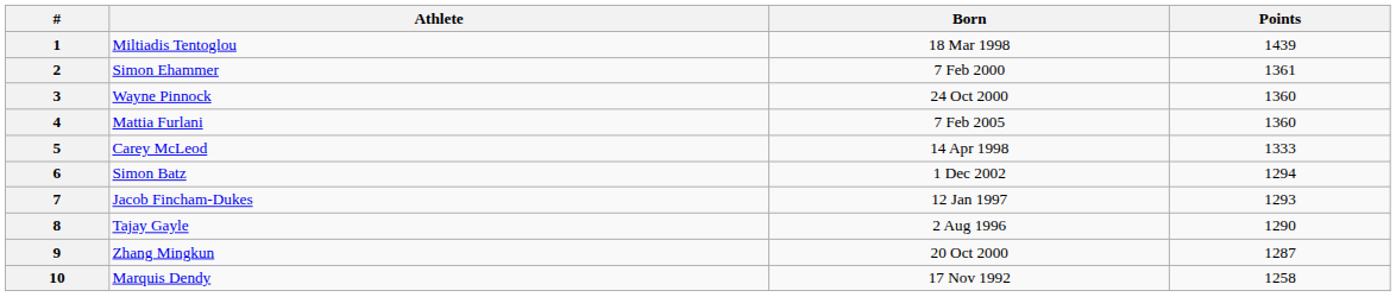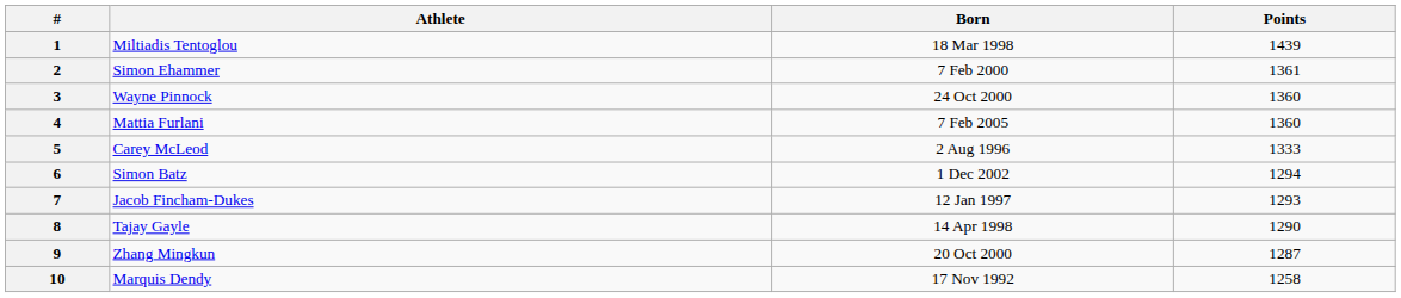 <table class="wikitable" width=80% style="font-size:90%; text-align:center;">
 <tr>
 <th>#</th>
 <th>Athlete</th>
 <th>Born</th>
 <th>Points</th>
 </tr>
 <tr>
 <th>1</th>
 <td align=left> <a href='#'>Miltiadis Tentoglou</a></td>
 <td>18 Mar 1998</td>
 <td>1439</td>
 </tr>
 <tr>
 <th>2</th>
 <td align=left> <a href='#'>Simon Ehammer</a></td>
 <td>7 Feb 2000</td>
 <td>1361</td>
 </tr>
 <tr>
 <th>3</th>
 <td align=left> <a href='#'>Wayne Pinnock</a></td>
 <td>24 Oct 2000</td>
 <td>1360</td>
 </tr>
 <tr>
 <th>4</th>
 <td align=left> <a href='#'>Mattia Furlani</a></td>
 <td>7 Feb 2005</td>
 <td>1360</td>
 </tr>
 <tr>
 <th>5</th>
 <td align=left> <a href='#'>Carey McLeod</a></td>
-<td>14 Apr 1998</td>
+<td>2 Aug 1996</td>
 <td>1333</td>
 </tr>
 <tr>
 <th>6</th>
 <td align=left> <a href='#'>Simon Batz</a></td>
 <td>1 Dec 2002</td>
 <td>1294</td>
 </tr>
 <tr>
 <th>7</th>
 <td align=left> <a href='#'>Jacob Fincham-Dukes</a></td>
 <td>12 Jan 1997</td>
 <td>1293</td>
 </tr>
 <tr>
 <th>8</th>
 <td align=left> <a href='#'>Tajay Gayle</a></td>
-<td>2 Aug 1996</td>
+<td>14 Apr 1998</td>
 <td>1290</td>
 </tr>
 <tr>
 <th>9</th>
 <td align=left> <a href='#'>Zhang Mingkun</a></td>
 <td>20 Oct 2000</td>
 <td>1287</td>
 </tr>
 <tr>
 <th>10</th>
 <td align=left> <a href='#'>Marquis Dendy</a></td>
 <td>17 Nov 1992</td>
 <td>1258</td>
 </tr>
 </table>
